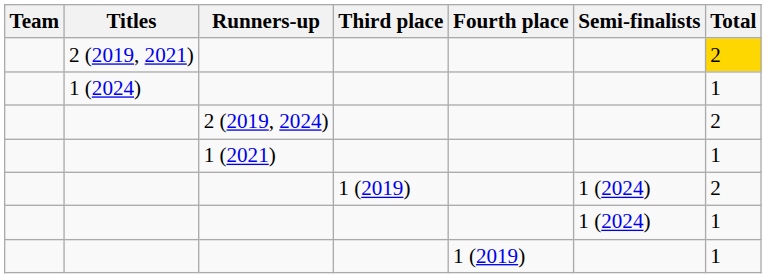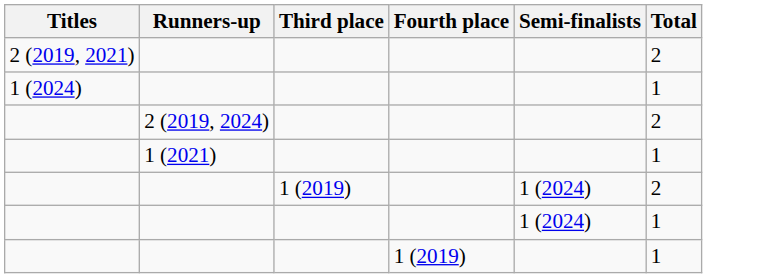 <table class="wikitable sortable">
 <tr>
-<th>Team</th>
 <th>Titles</th>
 <th>Runners-up</th>
 <th>Third place</th>
 <th>Fourth place</th>
 <th>Semi-finalists</th>
 <th>Total</th>
 </tr>
 <tr>
-<td></td>
 <td>2 (<a href='#'>2019</a>, <a href='#'>2021</a>)</td>
 <td></td>
 <td></td>
 <td></td>
 <td></td>
-<td style="background: gold;">2</td>
+<td>2</td>
 </tr>
 <tr>
-<td></td>
 <td>1 (<a href='#'>2024</a>)</td>
 <td></td>
 <td></td>
 <td></td>
 <td></td>
 <td>1</td>
 </tr>
 <tr>
 <td></td>
-<td></td>
 <td>2 (<a href='#'>2019</a>, <a href='#'>2024</a>)</td>
 <td></td>
 <td></td>
 <td></td>
 <td>2</td>
 </tr>
 <tr>
 <td></td>
-<td></td>
 <td>1 (<a href='#'>2021</a>)</td>
 <td></td>
 <td></td>
 <td></td>
 <td>1</td>
 </tr>
 <tr>
-<td></td>
 <td></td>
 <td></td>
 <td>1 (<a href='#'>2019</a>)</td>
 <td></td>
 <td>1 (<a href='#'>2024</a>)</td>
 <td>2</td>
 </tr>
 <tr>
 <td></td>
 <td></td>
 <td></td>
 <td></td>
-<td></td>
 <td>1 (<a href='#'>2024</a>)</td>
 <td>1</td>
 </tr>
 <tr>
-<td></td>
 <td></td>
 <td></td>
 <td></td>
 <td>1 (<a href='#'>2019</a>)</td>
 <td></td>
 <td>1</td>
 </tr>
 </table>
